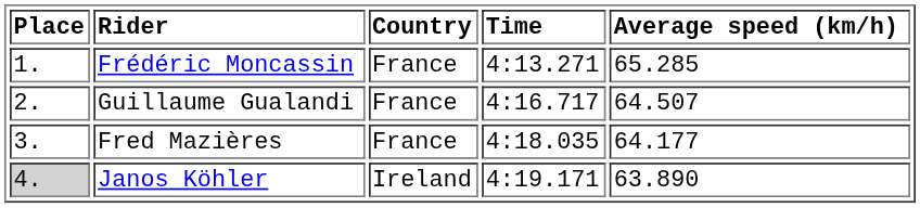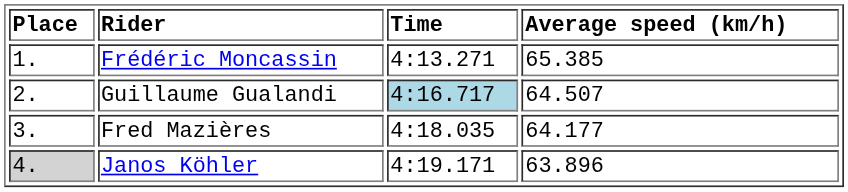 <table border="1"  style="text-align:left; width:500px;">
 <tr>
 <th>Place</th>
 <th>Rider</th>
-<th>Country</th>
 <th>Time</th>
 <th>Average speed (km/h)</th>
 </tr>
 <tr>
 <td>1.</td>
 <td><a href='#'>Frédéric Moncassin</a></td>
-<td>France</td>
 <td>4:13.271</td>
-<td>65.285</td>
+<td>65.385</td>
 </tr>
 <tr>
 <td>2.</td>
 <td>Guillaume Gualandi</td>
-<td>France</td>
-<td>4:16.717</td>
+<td style="background: lightblue;">4:16.717</td>
 <td>64.507</td>
 </tr>
 <tr>
 <td>3.</td>
 <td>Fred Mazières</td>
-<td>France</td>
 <td>4:18.035</td>
 <td>64.177</td>
 </tr>
 <tr>
 <td style="background: lightgrey;">4.</td>
 <td><a href='#'>Janos Köhler</a></td>
-<td>Ireland</td>
 <td>4:19.171</td>
-<td>63.890</td>
+<td>63.896</td>
 </tr>
 </table>
